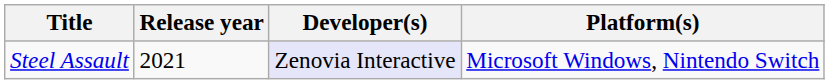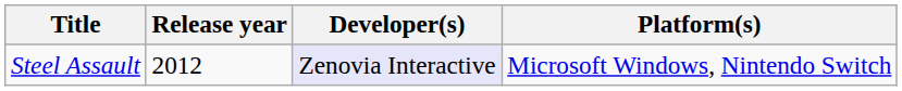 <table class="wikitable">
 <tr>
 <th>Title</th>
 <th>Release year</th>
 <th>Developer(s)</th>
 <th>Platform(s)</th>
 </tr>
 <tr>
 <td><em><a href='#'>Steel Assault</a></em></td>
-<td>2021</td>
+<td>2012</td>
 <td style="background: lavender;">Zenovia Interactive</td>
 <td><a href='#'>Microsoft Windows</a>, <a href='#'>Nintendo Switch</a></td>
 </tr>
 </table>
